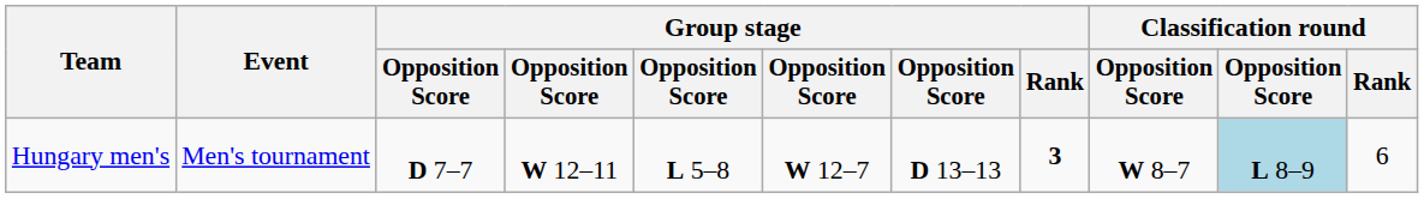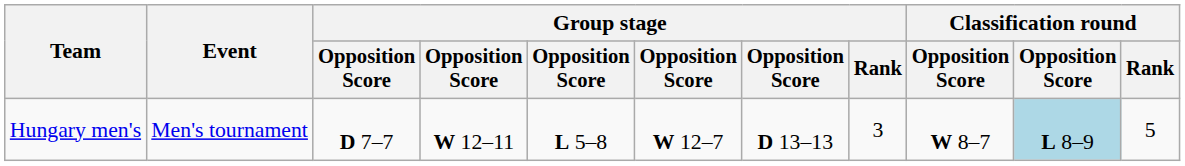 <table class="wikitable" style="font-size:90%">
 <tr>
 <th rowspan=2>Team</th>
 <th rowspan=2>Event</th>
 <th colspan=6>Group stage</th>
 <th colspan=3>Classification round</th>
 </tr>
 <tr style="font-size:95%">
 <th>Opposition<br>Score</th>
 <th>Opposition<br>Score</th>
 <th>Opposition<br>Score</th>
 <th>Opposition<br>Score</th>
 <th>Opposition<br>Score</th>
 <th>Rank</th>
 <th>Opposition<br>Score</th>
 <th>Opposition<br>Score</th>
 <th>Rank</th>
 </tr>
 <tr align=center>
 <td align=left><a href='#'>Hungary men's</a></td>
 <td align=left><a href='#'>Men's tournament</a></td>
 <td><br><strong>D</strong> 7–7</td>
 <td><br><strong>W</strong> 12–11</td>
 <td><br><strong>L</strong> 5–8</td>
 <td><br><strong>W</strong> 12–7</td>
 <td><br><strong>D</strong> 13–13</td>
-<td><strong>3</strong></td>
+<td>3</td>
 <td><br><strong>W</strong> 8–7</td>
 <td style="background: lightblue;"><br><strong>L</strong> 8–9</td>
-<td>6</td>
+<td>5</td>
 </tr>
 </table>
